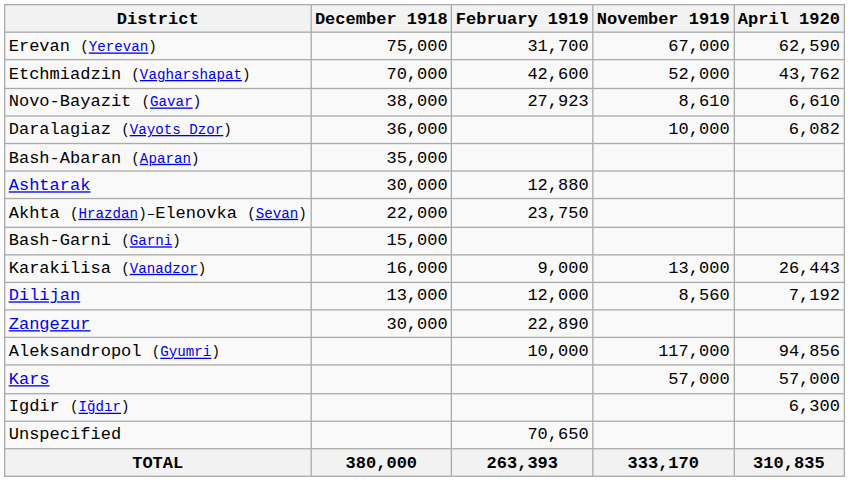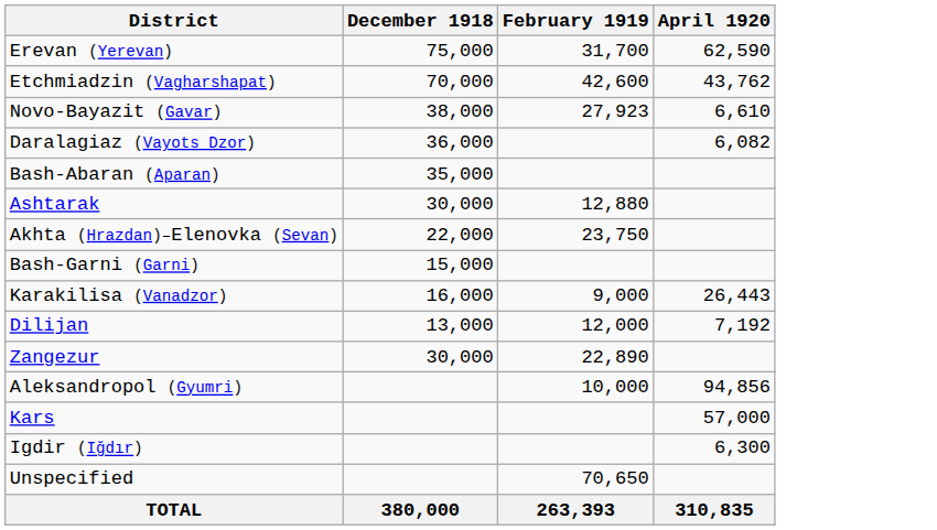 <table class="wikitable sortable">
 <tr>
 <th>District</th>
 <th>December 1918</th>
 <th>February 1919</th>
-<th>November 1919</th>
 <th>April 1920</th>
 </tr>
 <tr>
 <td>Erevan <small>(<a href='#'>Yerevan</a>)</small></td>
 <td align="right">75,000</td>
 <td align="right">31,700</td>
-<td align="right">67,000</td>
 <td align="right">62,590</td>
 </tr>
 <tr>
 <td>Etchmiadzin <small>(<a href='#'>Vagharshapat</a>)</small></td>
 <td align="right">70,000</td>
 <td align="right">42,600</td>
-<td align="right">52,000</td>
 <td align="right">43,762</td>
 </tr>
 <tr>
 <td>Novo-Bayazit <small>(<a href='#'>Gavar</a>)</small></td>
 <td align="right">38,000</td>
 <td align="right">27,923</td>
-<td align="right">8,610</td>
 <td align="right">6,610</td>
 </tr>
 <tr>
 <td>Daralagiaz <small>(<a href='#'>Vayots Dzor</a>)</small></td>
 <td align="right">36,000</td>
 <td></td>
-<td align="right">10,000</td>
 <td align="right">6,082</td>
 </tr>
 <tr>
 <td>Bash-Abaran <small>(<a href='#'>Aparan</a>)</small></td>
 <td align="right">35,000</td>
-<td></td>
 <td></td>
 <td></td>
 </tr>
 <tr>
 <td><a href='#'>Ashtarak</a></td>
 <td align="right">30,000</td>
 <td align="right">12,880</td>
 <td></td>
-<td></td>
 </tr>
 <tr>
 <td>Akhta <small>(<a href='#'>Hrazdan</a>)–</small>Elenovka <small>(<a href='#'>Sevan</a>)</small></td>
 <td align="right">22,000</td>
 <td align="right">23,750</td>
-<td></td>
 <td></td>
 </tr>
 <tr>
 <td>Bash-Garni <small>(<a href='#'>Garni</a>)</small></td>
 <td align="right">15,000</td>
 <td></td>
 <td></td>
-<td></td>
 </tr>
 <tr>
 <td>Karakilisa <small>(<a href='#'>Vanadzor</a>)</small></td>
 <td align="right">16,000</td>
 <td align="right">9,000</td>
-<td align="right">13,000</td>
 <td align="right">26,443</td>
 </tr>
 <tr>
 <td><a href='#'>Dilijan</a></td>
 <td align="right">13,000</td>
 <td align="right">12,000</td>
-<td align="right">8,560</td>
 <td align="right">7,192</td>
 </tr>
 <tr>
 <td><a href='#'>Zangezur</a></td>
 <td align="right">30,000</td>
 <td align="right">22,890</td>
 <td></td>
-<td></td>
 </tr>
 <tr>
 <td>Aleksandropol <small>(<a href='#'>Gyumri</a>)</small></td>
 <td></td>
 <td align="right">10,000</td>
-<td align="right">117,000</td>
 <td align="right">94,856</td>
 </tr>
 <tr>
 <td><a href='#'>Kars</a></td>
 <td></td>
 <td></td>
 <td align="right">57,000</td>
-<td align="right">57,000</td>
 </tr>
 <tr>
 <td>Igdir <small>(<a href='#'>Iğdır</a>)</small></td>
-<td></td>
 <td></td>
 <td></td>
 <td align="right">6,300</td>
 </tr>
 <tr>
 <td>Unspecified</td>
 <td></td>
 <td align="right">70,650</td>
 <td></td>
-<td></td>
 </tr>
 <tr>
 <th>TOTAL</th>
 <th>380,000</th>
 <th>263,393</th>
-<th>333,170</th>
 <th>310,835</th>
 </tr>
 </table>
